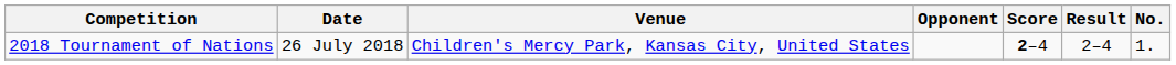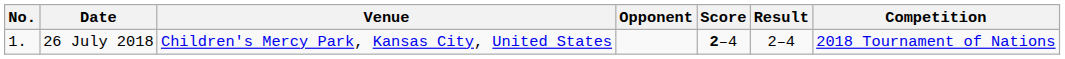 <table class="wikitable">
 <tr>
-<th>Competition</th>
+<th>No.</th>
 <th>Date</th>
 <th>Venue</th>
 <th>Opponent</th>
 <th>Score</th>
 <th>Result</th>
-<th>No.</th>
+<th>Competition</th>
 </tr>
 <tr>
-<td><a href='#'>2018 Tournament of Nations</a></td>
+<td>1.</td>
 <td>26 July 2018</td>
 <td><a href='#'>Children's Mercy Park</a>, <a href='#'>Kansas City</a>, <a href='#'>United States</a></td>
 <td></td>
 <td align=center><strong>2</strong>–4</td>
 <td align=center>2–4</td>
-<td>1.</td>
+<td><a href='#'>2018 Tournament of Nations</a></td>
 </tr>
 </table>
